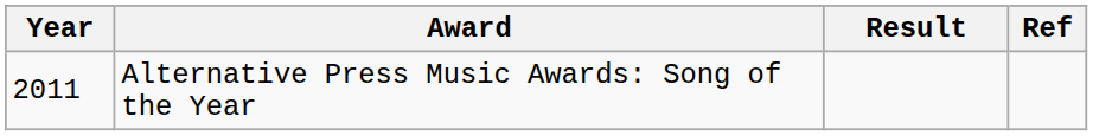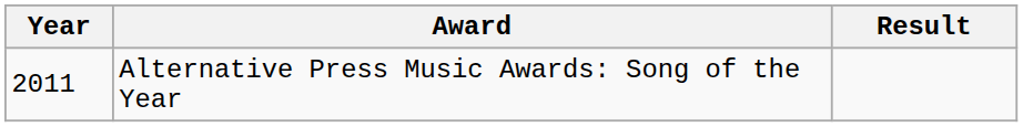 <table class="wikitable" style="width:80%;">
 <tr>
 <th style="width:4%;">Year</th>
 <th style="width:40%;">Award</th>
 <th style="width:10%;">Result</th>
-<th style="width:2%;">Ref</th>
 </tr>
 <tr>
 <td>2011</td>
 <td>Alternative Press Music Awards: Song of the Year</td>
 <td></td>
-<td></td>
 </tr>
 </table>
